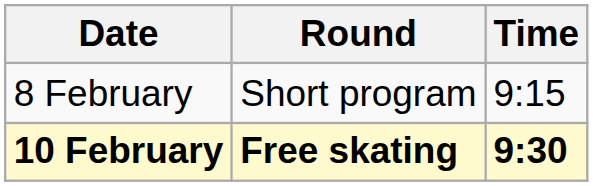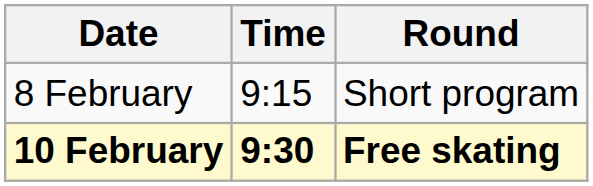 <table class="wikitable">
 <tr>
 <th>Date</th>
+<th>Time</th>
 <th>Round</th>
-<th>Time</th>
 </tr>
 <tr>
 <td>8 February</td>
+<td>9:15</td>
 <td>Short program</td>
-<td>9:15</td>
 </tr>
 <tr style=background:lemonchiffon>
 <td><strong>10 February</strong></td>
+<td><strong>9:30</strong></td>
 <td><strong>Free skating</strong></td>
-<td><strong>9:30</strong></td>
 </tr>
 </table>
